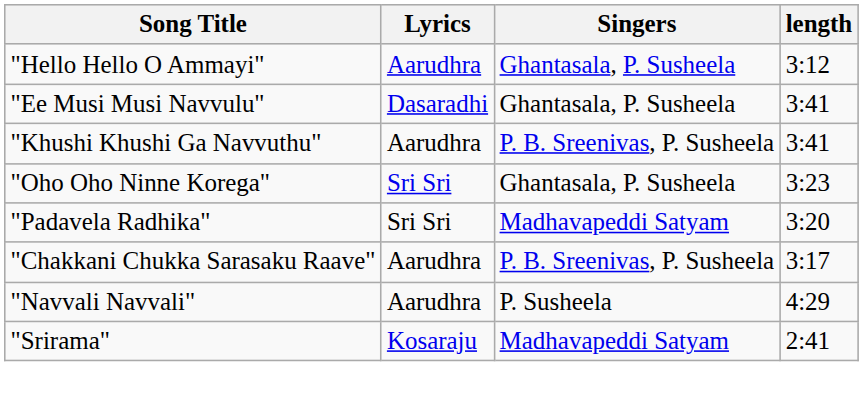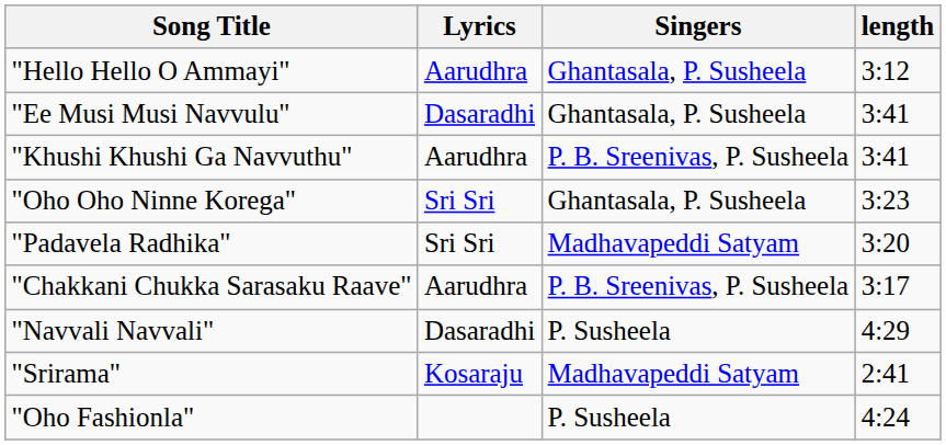 <table class="wikitable">
 <tr>
 <th>Song Title</th>
 <th>Lyrics</th>
 <th>Singers</th>
 <th>length</th>
 </tr>
 <tr>
 <td>"Hello Hello O Ammayi"</td>
 <td><a href='#'>Aarudhra</a></td>
 <td><a href='#'>Ghantasala</a>, <a href='#'>P. Susheela</a></td>
 <td>3:12</td>
 </tr>
 <tr>
 <td>"Ee Musi Musi Navvulu"</td>
 <td><a href='#'>Dasaradhi</a></td>
 <td>Ghantasala, P. Susheela</td>
 <td>3:41</td>
 </tr>
 <tr>
 <td>"Khushi Khushi Ga Navvuthu"</td>
 <td>Aarudhra</td>
 <td><a href='#'>P. B. Sreenivas</a>, P. Susheela</td>
 <td>3:41</td>
 </tr>
 <tr>
 <td>"Oho Oho Ninne Korega"</td>
 <td><a href='#'>Sri Sri</a></td>
 <td>Ghantasala, P. Susheela</td>
 <td>3:23</td>
 </tr>
 <tr>
 <td>"Padavela Radhika"</td>
 <td>Sri Sri</td>
 <td><a href='#'>Madhavapeddi Satyam</a></td>
 <td>3:20</td>
 </tr>
 <tr>
 <td>"Chakkani Chukka Sarasaku Raave"</td>
 <td>Aarudhra</td>
 <td><a href='#'>P. B. Sreenivas</a>, P. Susheela</td>
 <td>3:17</td>
 </tr>
 <tr>
 <td>"Navvali Navvali"</td>
-<td>Aarudhra</td>
+<td>Dasaradhi</td>
 <td>P. Susheela</td>
 <td>4:29</td>
 </tr>
 <tr>
 <td>"Srirama"</td>
 <td><a href='#'>Kosaraju</a></td>
 <td><a href='#'>Madhavapeddi Satyam</a></td>
 <td>2:41</td>
 </tr>
+<tr>
+<td>"Oho Fashionla"</td>
+<td></td>
+<td>P. Susheela</td>
+<td>4:24</td>
+</tr>
 </table>
